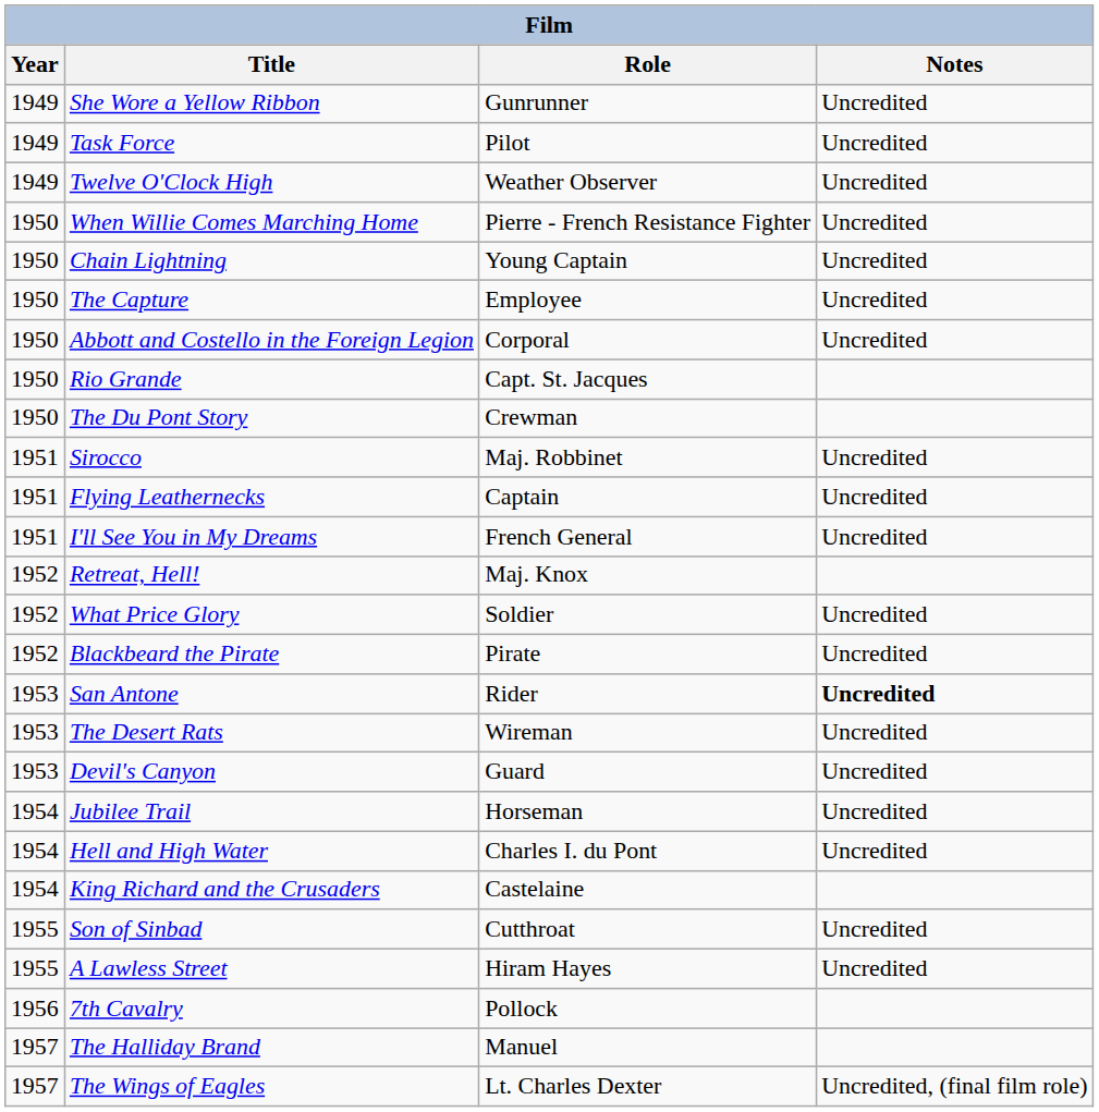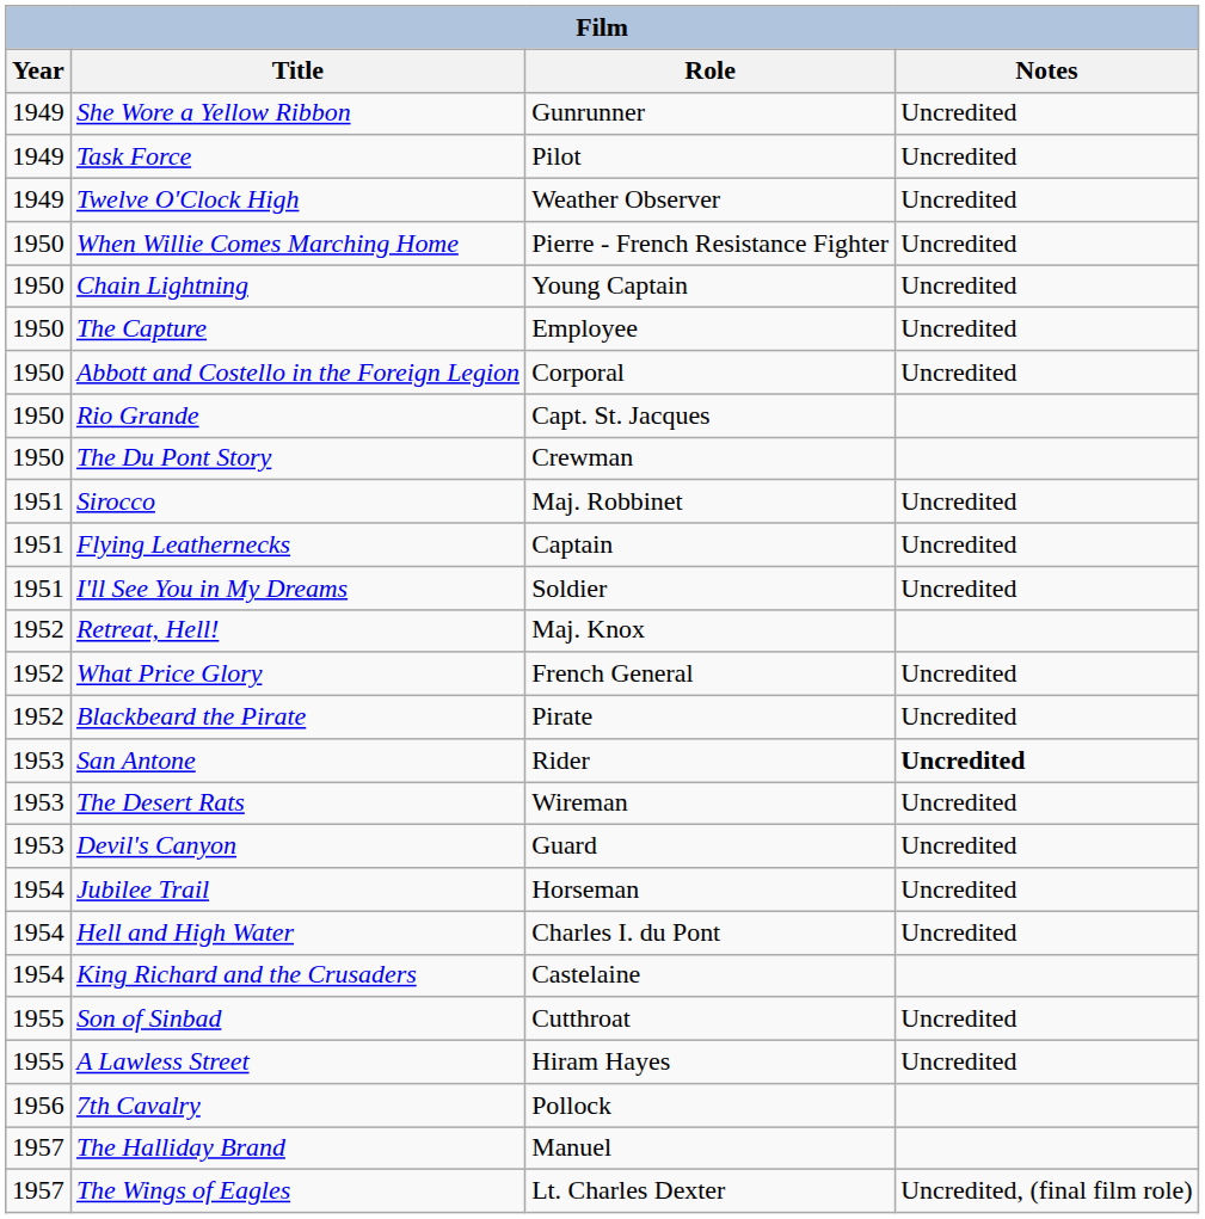 <table class="wikitable" style="font-size: 90%;">
 <tr>
 <th colspan="4" style="background: LightSteelBlue;">Film</th>
 </tr>
 <tr>
 <th>Year</th>
 <th>Title</th>
 <th>Role</th>
 <th>Notes</th>
 </tr>
 <tr>
 <td>1949</td>
 <td><em><a href='#'>She Wore a Yellow Ribbon</a></em></td>
 <td>Gunrunner</td>
 <td>Uncredited</td>
 </tr>
 <tr>
 <td>1949</td>
 <td><em><a href='#'>Task Force</a></em></td>
 <td>Pilot</td>
 <td>Uncredited</td>
 </tr>
 <tr>
 <td>1949</td>
 <td><em><a href='#'>Twelve O'Clock High</a></em></td>
 <td>Weather Observer</td>
 <td>Uncredited</td>
 </tr>
 <tr>
 <td>1950</td>
 <td><em><a href='#'>When Willie Comes Marching Home</a></em></td>
 <td>Pierre - French Resistance Fighter</td>
 <td>Uncredited</td>
 </tr>
 <tr>
 <td>1950</td>
 <td><em><a href='#'>Chain Lightning</a></em></td>
 <td>Young Captain</td>
 <td>Uncredited</td>
 </tr>
 <tr>
 <td>1950</td>
 <td><em><a href='#'>The Capture</a></em></td>
 <td>Employee</td>
 <td>Uncredited</td>
 </tr>
 <tr>
 <td>1950</td>
 <td><em><a href='#'>Abbott and Costello in the Foreign Legion</a></em></td>
 <td>Corporal</td>
 <td>Uncredited</td>
 </tr>
 <tr>
 <td>1950</td>
 <td><em><a href='#'>Rio Grande</a></em></td>
 <td>Capt. St. Jacques</td>
 <td></td>
 </tr>
 <tr>
 <td>1950</td>
 <td><em><a href='#'>The Du Pont Story</a></em></td>
 <td>Crewman</td>
 <td></td>
 </tr>
 <tr>
 <td>1951</td>
 <td><em><a href='#'>Sirocco</a></em></td>
 <td>Maj. Robbinet</td>
 <td>Uncredited</td>
 </tr>
 <tr>
 <td>1951</td>
 <td><em><a href='#'>Flying Leathernecks</a></em></td>
 <td>Captain</td>
 <td>Uncredited</td>
 </tr>
 <tr>
 <td>1951</td>
 <td><em><a href='#'>I'll See You in My Dreams</a></em></td>
-<td>French General</td>
+<td>Soldier</td>
 <td>Uncredited</td>
 </tr>
 <tr>
 <td>1952</td>
 <td><em><a href='#'>Retreat, Hell!</a></em></td>
 <td>Maj. Knox</td>
 <td></td>
 </tr>
 <tr>
 <td>1952</td>
 <td><em><a href='#'>What Price Glory</a></em></td>
-<td>Soldier</td>
+<td>French General</td>
 <td>Uncredited</td>
 </tr>
 <tr>
 <td>1952</td>
 <td><em><a href='#'>Blackbeard the Pirate</a></em></td>
 <td>Pirate</td>
 <td>Uncredited</td>
 </tr>
 <tr>
 <td>1953</td>
 <td><em><a href='#'>San Antone</a></em></td>
 <td>Rider</td>
 <td><strong>Uncredited</strong></td>
 </tr>
 <tr>
 <td>1953</td>
 <td><em><a href='#'>The Desert Rats</a></em></td>
 <td>Wireman</td>
 <td>Uncredited</td>
 </tr>
 <tr>
 <td>1953</td>
 <td><em><a href='#'>Devil's Canyon</a></em></td>
 <td>Guard</td>
 <td>Uncredited</td>
 </tr>
 <tr>
 <td>1954</td>
 <td><em><a href='#'>Jubilee Trail</a></em></td>
 <td>Horseman</td>
 <td>Uncredited</td>
 </tr>
 <tr>
 <td>1954</td>
 <td><em><a href='#'>Hell and High Water</a></em></td>
 <td>Charles I. du Pont</td>
 <td>Uncredited</td>
 </tr>
 <tr>
 <td>1954</td>
 <td><em><a href='#'>King Richard and the Crusaders</a></em></td>
 <td>Castelaine</td>
 <td></td>
 </tr>
 <tr>
 <td>1955</td>
 <td><em><a href='#'>Son of Sinbad</a></em></td>
 <td>Cutthroat</td>
 <td>Uncredited</td>
 </tr>
 <tr>
 <td>1955</td>
 <td><em><a href='#'>A Lawless Street</a></em></td>
 <td>Hiram Hayes</td>
 <td>Uncredited</td>
 </tr>
 <tr>
 <td>1956</td>
 <td><em><a href='#'>7th Cavalry</a></em></td>
 <td>Pollock</td>
 <td></td>
 </tr>
 <tr>
 <td>1957</td>
 <td><em><a href='#'>The Halliday Brand</a></em></td>
 <td>Manuel</td>
 <td></td>
 </tr>
 <tr>
 <td>1957</td>
 <td><em><a href='#'>The Wings of Eagles</a></em></td>
 <td>Lt. Charles Dexter</td>
 <td>Uncredited, (final film role)</td>
 </tr>
 </table>
